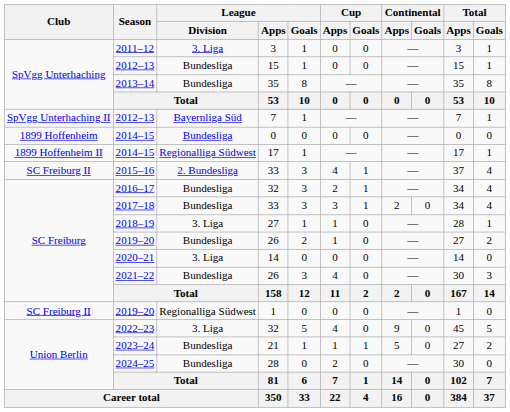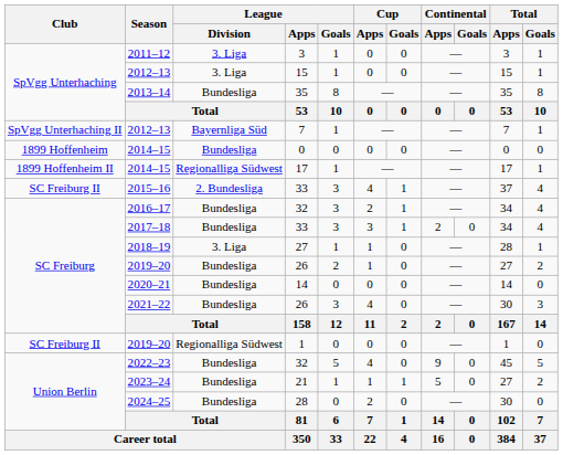 <table class="wikitable" style="text-align:center">
 <tr>
 <th rowspan="2">Club</th>
 <th rowspan="2">Season</th>
 <th colspan="3">League</th>
 <th colspan="2">Cup</th>
 <th colspan="2">Continental</th>
 <th colspan="2">Total</th>
 </tr>
 <tr>
 <th>Division</th>
 <th>Apps</th>
 <th>Goals</th>
 <th>Apps</th>
 <th>Goals</th>
 <th>Apps</th>
 <th>Goals</th>
 <th>Apps</th>
 <th>Goals</th>
 </tr>
 <tr>
 <td rowspan="4"><a href='#'>SpVgg Unterhaching</a></td>
 <td><a href='#'>2011–12</a></td>
 <td><a href='#'>3. Liga</a></td>
 <td>3</td>
 <td>1</td>
 <td>0</td>
 <td>0</td>
 <td colspan="2">—</td>
 <td>3</td>
 <td>1</td>
 </tr>
 <tr>
 <td><a href='#'>2012–13</a></td>
-<td>Bundesliga</td>
+<td>3. Liga</td>
 <td>15</td>
 <td>1</td>
 <td>0</td>
 <td>0</td>
 <td colspan="2">—</td>
 <td>15</td>
 <td>1</td>
 </tr>
 <tr>
 <td><a href='#'>2013–14</a></td>
 <td>Bundesliga</td>
 <td>35</td>
 <td>8</td>
 <td colspan="2">—</td>
 <td colspan="2">—</td>
 <td>35</td>
 <td>8</td>
 </tr>
 <tr>
 <th colspan="2">Total</th>
 <th>53</th>
 <th>10</th>
 <th>0</th>
 <th>0</th>
 <th>0</th>
 <th>0</th>
 <th>53</th>
 <th>10</th>
 </tr>
 <tr>
 <td><a href='#'>SpVgg Unterhaching II</a></td>
 <td><a href='#'>2012–13</a></td>
 <td><a href='#'>Bayernliga Süd</a></td>
 <td>7</td>
 <td>1</td>
 <td colspan="2">—</td>
 <td colspan="2">—</td>
 <td>7</td>
 <td>1</td>
 </tr>
 <tr>
 <td><a href='#'>1899 Hoffenheim</a></td>
 <td><a href='#'>2014–15</a></td>
 <td><a href='#'>Bundesliga</a></td>
 <td>0</td>
 <td>0</td>
 <td>0</td>
 <td>0</td>
 <td colspan="2">—</td>
 <td>0</td>
 <td>0</td>
 </tr>
 <tr>
 <td><a href='#'>1899 Hoffenheim II</a></td>
 <td><a href='#'>2014–15</a></td>
 <td><a href='#'>Regionalliga Südwest</a></td>
 <td>17</td>
 <td>1</td>
 <td colspan="2">—</td>
 <td colspan="2">—</td>
 <td>17</td>
 <td>1</td>
 </tr>
 <tr>
 <td><a href='#'>SC Freiburg II</a></td>
 <td><a href='#'>2015–16</a></td>
 <td><a href='#'>2. Bundesliga</a></td>
 <td>33</td>
 <td>3</td>
 <td>4</td>
 <td>1</td>
 <td colspan="2">—</td>
 <td>37</td>
 <td>4</td>
 </tr>
 <tr>
 <td rowspan="7"><a href='#'>SC Freiburg</a></td>
 <td><a href='#'>2016–17</a></td>
 <td>Bundesliga</td>
 <td>32</td>
 <td>3</td>
 <td>2</td>
 <td>1</td>
 <td colspan="2">—</td>
 <td>34</td>
 <td>4</td>
 </tr>
 <tr>
 <td><a href='#'>2017–18</a></td>
 <td>Bundesliga</td>
 <td>33</td>
 <td>3</td>
 <td>3</td>
 <td>1</td>
 <td>2</td>
 <td>0</td>
 <td>34</td>
 <td>4</td>
 </tr>
 <tr>
 <td><a href='#'>2018–19</a></td>
 <td>3. Liga</td>
 <td>27</td>
 <td>1</td>
 <td>1</td>
 <td>0</td>
 <td colspan="2">—</td>
 <td>28</td>
 <td>1</td>
 </tr>
 <tr>
 <td><a href='#'>2019–20</a></td>
 <td>Bundesliga</td>
 <td>26</td>
 <td>2</td>
 <td>1</td>
 <td>0</td>
 <td colspan="2">—</td>
 <td>27</td>
 <td>2</td>
 </tr>
 <tr>
 <td><a href='#'>2020–21</a></td>
-<td>3. Liga</td>
+<td>Bundesliga</td>
 <td>14</td>
 <td>0</td>
 <td>0</td>
 <td>0</td>
 <td colspan="2">—</td>
 <td>14</td>
 <td>0</td>
 </tr>
 <tr>
 <td><a href='#'>2021–22</a></td>
 <td>Bundesliga</td>
 <td>26</td>
 <td>3</td>
 <td>4</td>
 <td>0</td>
 <td colspan="2">—</td>
 <td>30</td>
 <td>3</td>
 </tr>
 <tr>
 <th colspan="2">Total</th>
 <th>158</th>
 <th>12</th>
 <th>11</th>
 <th>2</th>
 <th>2</th>
 <th>0</th>
 <th>167</th>
 <th>14</th>
 </tr>
 <tr>
 <td><a href='#'>SC Freiburg II</a></td>
 <td><a href='#'>2019–20</a></td>
 <td>Regionalliga Südwest</td>
 <td>1</td>
 <td>0</td>
 <td>0</td>
 <td>0</td>
 <td colspan="2">—</td>
 <td>1</td>
 <td>0</td>
 </tr>
 <tr>
 <td rowspan="4"><a href='#'>Union Berlin</a></td>
 <td><a href='#'>2022–23</a></td>
-<td>3. Liga</td>
+<td>Bundesliga</td>
 <td>32</td>
 <td>5</td>
 <td>4</td>
 <td>0</td>
 <td>9</td>
 <td>0</td>
 <td>45</td>
 <td>5</td>
 </tr>
 <tr>
 <td><a href='#'>2023–24</a></td>
 <td>Bundesliga</td>
 <td>21</td>
 <td>1</td>
 <td>1</td>
 <td>1</td>
 <td>5</td>
 <td>0</td>
 <td>27</td>
 <td>2</td>
 </tr>
 <tr>
 <td><a href='#'>2024–25</a></td>
 <td>Bundesliga</td>
 <td>28</td>
 <td>0</td>
 <td>2</td>
 <td>0</td>
 <td colspan="2">—</td>
 <td>30</td>
 <td>0</td>
 </tr>
 <tr>
 <th colspan="2">Total</th>
 <th>81</th>
 <th>6</th>
 <th>7</th>
 <th>1</th>
 <th>14</th>
 <th>0</th>
 <th>102</th>
 <th>7</th>
 </tr>
 <tr>
 <th colspan="3">Career total</th>
 <th>350</th>
 <th>33</th>
 <th>22</th>
 <th>4</th>
 <th>16</th>
 <th>0</th>
 <th>384</th>
 <th>37</th>
 </tr>
 </table>
